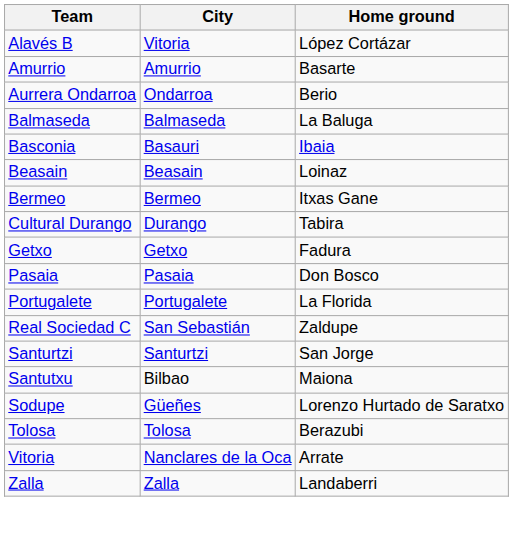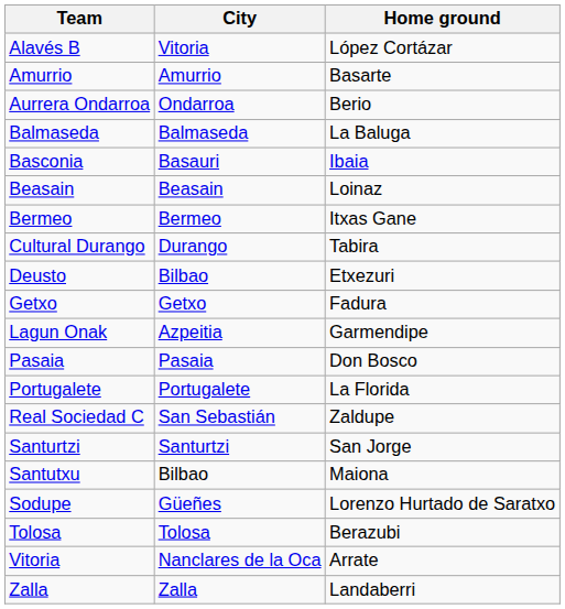 <table class="wikitable sortable">
 <tr>
 <th>Team</th>
 <th>City</th>
 <th>Home ground</th>
 </tr>
 <tr>
 <td><a href='#'>Alavés B</a></td>
 <td><a href='#'>Vitoria</a></td>
 <td>López Cortázar</td>
 </tr>
 <tr>
 <td><a href='#'>Amurrio</a></td>
 <td><a href='#'>Amurrio</a></td>
 <td>Basarte</td>
 </tr>
 <tr>
 <td><a href='#'>Aurrera Ondarroa</a></td>
 <td><a href='#'>Ondarroa</a></td>
 <td>Berio</td>
 </tr>
 <tr>
 <td><a href='#'>Balmaseda</a></td>
 <td><a href='#'>Balmaseda</a></td>
 <td>La Baluga</td>
 </tr>
 <tr>
 <td><a href='#'>Basconia</a></td>
 <td><a href='#'>Basauri</a></td>
 <td><a href='#'>Ibaia</a></td>
 </tr>
 <tr>
 <td><a href='#'>Beasain</a></td>
 <td><a href='#'>Beasain</a></td>
 <td>Loinaz</td>
 </tr>
 <tr>
 <td><a href='#'>Bermeo</a></td>
 <td><a href='#'>Bermeo</a></td>
 <td>Itxas Gane</td>
 </tr>
 <tr>
 <td><a href='#'>Cultural Durango</a></td>
 <td><a href='#'>Durango</a></td>
 <td>Tabira</td>
 </tr>
 <tr>
+<td><a href='#'>Deusto</a></td>
+<td><a href='#'>Bilbao</a></td>
+<td>Etxezuri</td>
+</tr>
+<tr>
 <td><a href='#'>Getxo</a></td>
 <td><a href='#'>Getxo</a></td>
 <td>Fadura</td>
+</tr>
+<tr>
+<td><a href='#'>Lagun Onak</a></td>
+<td><a href='#'>Azpeitia</a></td>
+<td>Garmendipe</td>
 </tr>
 <tr>
 <td><a href='#'>Pasaia</a></td>
 <td><a href='#'>Pasaia</a></td>
 <td>Don Bosco</td>
 </tr>
 <tr>
 <td><a href='#'>Portugalete</a></td>
 <td><a href='#'>Portugalete</a></td>
 <td>La Florida</td>
 </tr>
 <tr>
 <td><a href='#'>Real Sociedad C</a></td>
 <td><a href='#'>San Sebastián</a></td>
 <td>Zaldupe</td>
 </tr>
 <tr>
 <td><a href='#'>Santurtzi</a></td>
 <td><a href='#'>Santurtzi</a></td>
 <td>San Jorge</td>
 </tr>
 <tr>
 <td><a href='#'>Santutxu</a></td>
 <td>Bilbao</td>
 <td>Maiona</td>
 </tr>
 <tr>
 <td><a href='#'>Sodupe</a></td>
 <td><a href='#'>Güeñes</a></td>
 <td>Lorenzo Hurtado de Saratxo</td>
 </tr>
 <tr>
 <td><a href='#'>Tolosa</a></td>
 <td><a href='#'>Tolosa</a></td>
 <td>Berazubi</td>
 </tr>
 <tr>
 <td><a href='#'>Vitoria</a></td>
 <td><a href='#'>Nanclares de la Oca</a></td>
 <td>Arrate</td>
 </tr>
 <tr>
 <td><a href='#'>Zalla</a></td>
 <td><a href='#'>Zalla</a></td>
 <td>Landaberri</td>
 </tr>
 </table>
